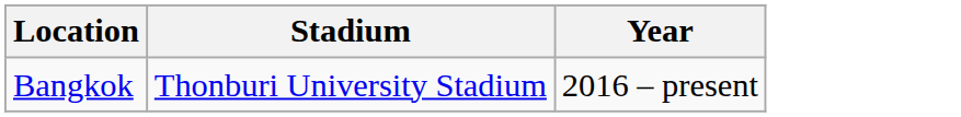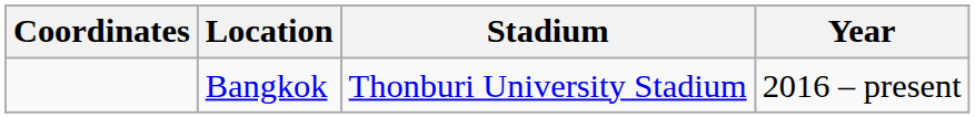 <table class="wikitable sortable">
 <tr>
+<th>Coordinates</th>
 <th>Location</th>
 <th>Stadium</th>
 <th>Year</th>
 </tr>
 <tr>
+<td></td>
 <td><a href='#'>Bangkok</a></td>
 <td><a href='#'>Thonburi University Stadium</a></td>
 <td>2016 – present</td>
 </tr>
 </table>
